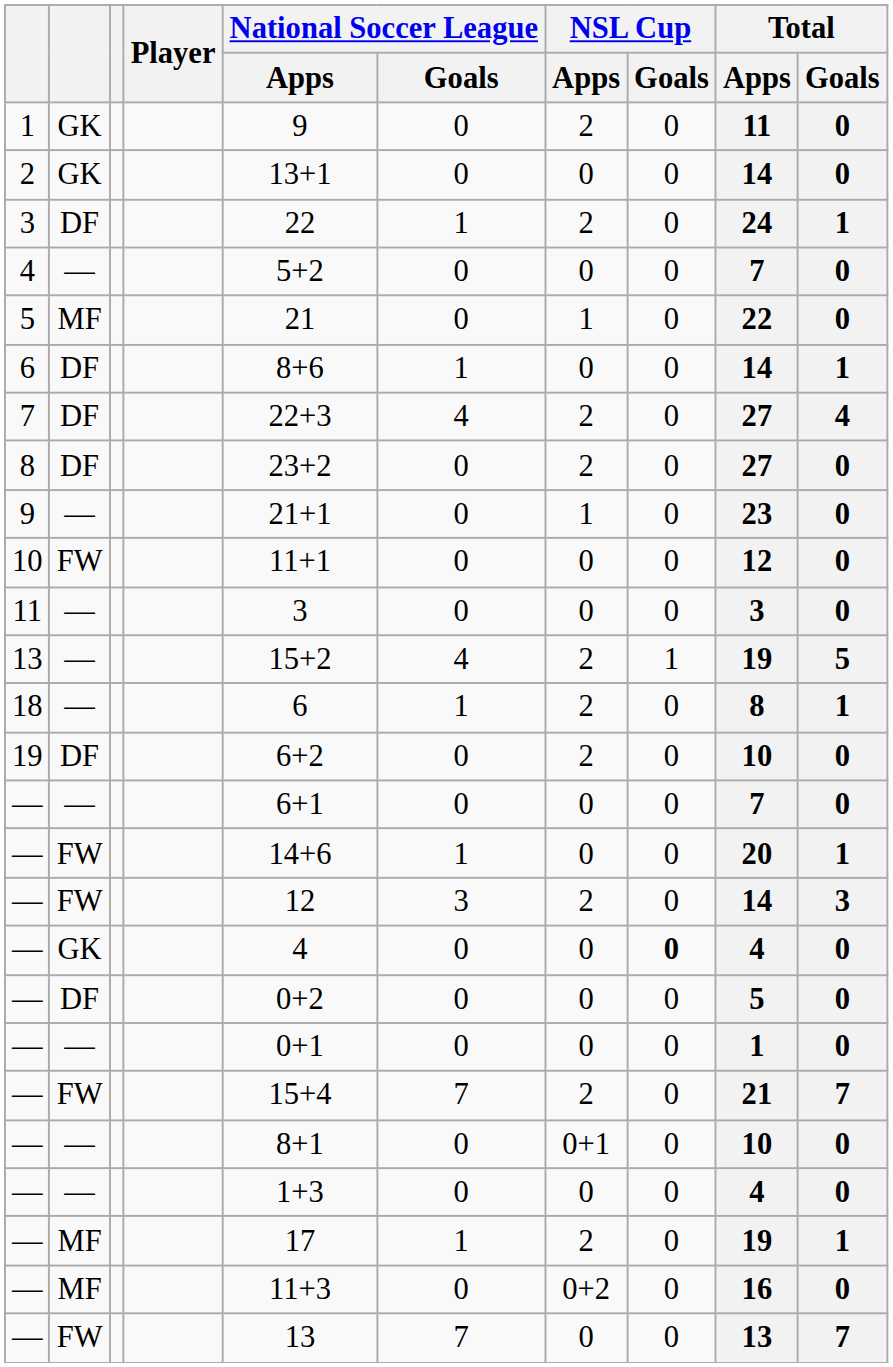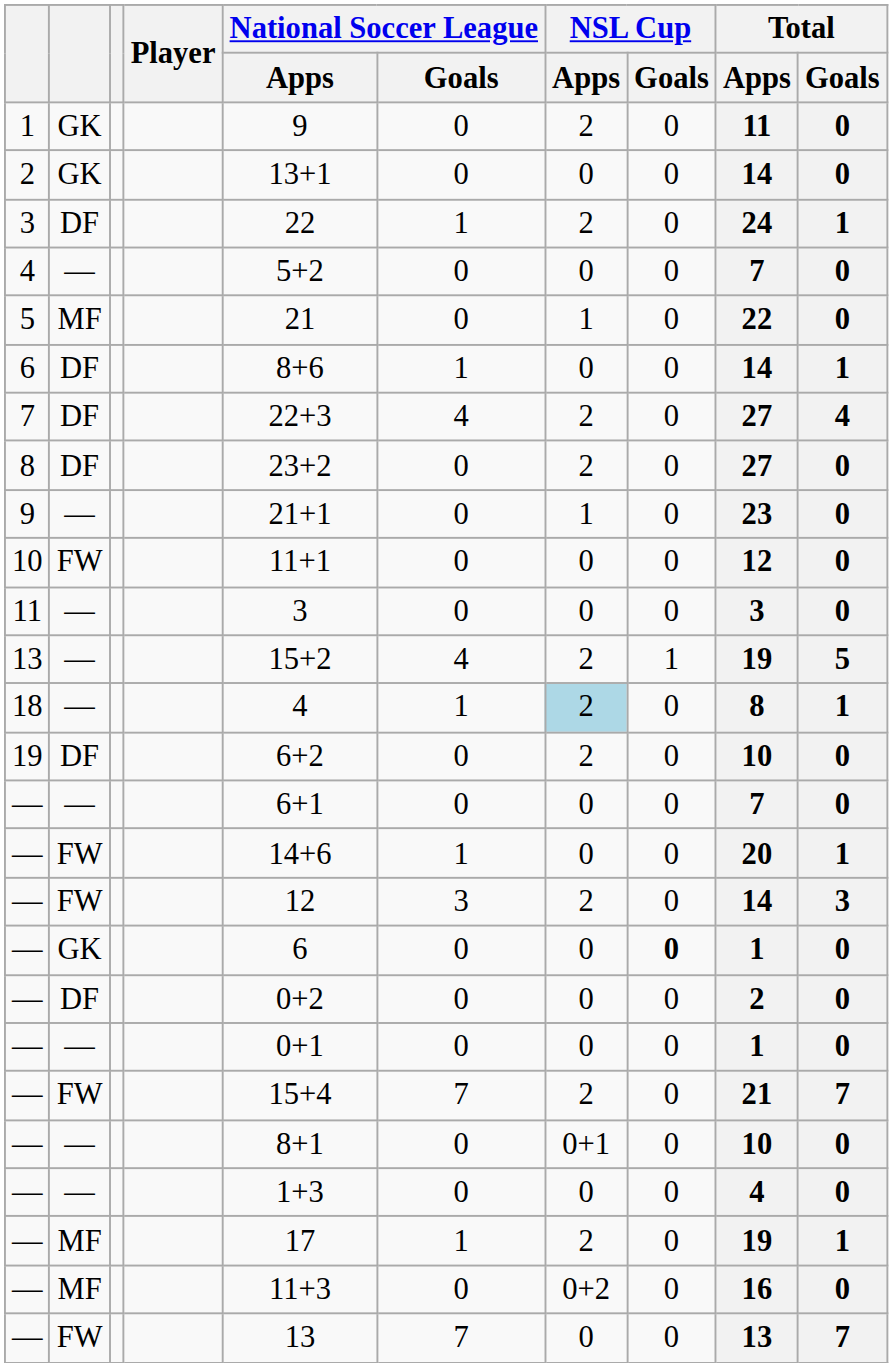 <table class="wikitable sortable" style="text-align:center">
 <tr>
 <th rowspan="2"></th>
 <th rowspan="2"></th>
 <th rowspan="2"></th>
 <th rowspan="2">Player</th>
 <th colspan="2"><a href='#'>National Soccer League</a></th>
 <th colspan="2"><a href='#'>NSL Cup</a></th>
 <th colspan="2">Total</th>
 </tr>
 <tr>
 <th>Apps</th>
 <th>Goals</th>
 <th>Apps</th>
 <th>Goals</th>
 <th>Apps</th>
 <th>Goals</th>
 </tr>
 <tr>
 <td>1</td>
 <td>GK</td>
 <td></td>
 <td align="left"><br></td>
 <td>9</td>
 <td>0<br></td>
 <td>2</td>
 <td>0<br></td>
 <th>11</th>
 <th>0</th>
 </tr>
 <tr>
 <td>2</td>
 <td>GK</td>
 <td></td>
 <td align="left"><br></td>
 <td>13+1</td>
 <td>0<br></td>
 <td>0</td>
 <td>0<br></td>
 <th>14</th>
 <th>0</th>
 </tr>
 <tr>
 <td>3</td>
 <td>DF</td>
 <td></td>
 <td align="left"><br></td>
 <td>22</td>
 <td>1<br></td>
 <td>2</td>
 <td>0<br></td>
 <th>24</th>
 <th>1</th>
 </tr>
 <tr>
 <td>4</td>
 <td>—</td>
 <td></td>
 <td align="left"><br></td>
 <td>5+2</td>
 <td>0<br></td>
 <td>0</td>
 <td>0<br></td>
 <th>7</th>
 <th>0</th>
 </tr>
 <tr>
 <td>5</td>
 <td>MF</td>
 <td></td>
 <td align="left"><br></td>
 <td>21</td>
 <td>0<br></td>
 <td>1</td>
 <td>0<br></td>
 <th>22</th>
 <th>0</th>
 </tr>
 <tr>
 <td>6</td>
 <td>DF</td>
 <td></td>
 <td align="left"><br></td>
 <td>8+6</td>
 <td>1<br></td>
 <td>0</td>
 <td>0<br></td>
 <th>14</th>
 <th>1</th>
 </tr>
 <tr>
 <td>7</td>
 <td>DF</td>
 <td></td>
 <td align="left"><br></td>
 <td>22+3</td>
 <td>4<br></td>
 <td>2</td>
 <td>0<br></td>
 <th>27</th>
 <th>4</th>
 </tr>
 <tr>
 <td>8</td>
 <td>DF</td>
 <td></td>
 <td align="left"><br></td>
 <td>23+2</td>
 <td>0<br></td>
 <td>2</td>
 <td>0<br></td>
 <th>27</th>
 <th>0</th>
 </tr>
 <tr>
 <td>9</td>
 <td>—</td>
 <td></td>
 <td align="left"><br></td>
 <td>21+1</td>
 <td>0<br></td>
 <td>1</td>
 <td>0<br></td>
 <th>23</th>
 <th>0</th>
 </tr>
 <tr>
 <td>10</td>
 <td>FW</td>
 <td></td>
 <td align="left"><br></td>
 <td>11+1</td>
 <td>0<br></td>
 <td>0</td>
 <td>0<br></td>
 <th>12</th>
 <th>0</th>
 </tr>
 <tr>
 <td>11</td>
 <td>—</td>
 <td></td>
 <td align="left"><br></td>
 <td>3</td>
 <td>0<br></td>
 <td>0</td>
 <td>0<br></td>
 <th>3</th>
 <th>0</th>
 </tr>
 <tr>
 <td>13</td>
 <td>—</td>
 <td></td>
 <td align="left"><br></td>
 <td>15+2</td>
 <td>4<br></td>
 <td>2</td>
 <td>1<br></td>
 <th>19</th>
 <th>5</th>
 </tr>
 <tr>
 <td>18</td>
 <td>—</td>
 <td></td>
 <td align="left"><br></td>
-<td>6</td>
+<td>4</td>
 <td>1<br></td>
-<td>2</td>
+<td style="background: lightblue;">2</td>
 <td>0<br></td>
 <th>8</th>
 <th>1</th>
 </tr>
 <tr>
 <td>19</td>
 <td>DF</td>
 <td></td>
 <td align="left"><br></td>
 <td>6+2</td>
 <td>0<br></td>
 <td>2</td>
 <td>0<br></td>
 <th>10</th>
 <th>0</th>
 </tr>
 <tr>
 <td>—</td>
 <td>—</td>
 <td></td>
 <td align="left"><br></td>
 <td>6+1</td>
 <td>0<br></td>
 <td>0</td>
 <td>0<br></td>
 <th>7</th>
 <th>0</th>
 </tr>
 <tr>
 <td>—</td>
 <td>FW</td>
 <td></td>
 <td align="left"><br></td>
 <td>14+6</td>
 <td>1<br></td>
 <td>0</td>
 <td>0<br></td>
 <th>20</th>
 <th>1</th>
 </tr>
 <tr>
 <td>—</td>
 <td>FW</td>
 <td></td>
 <td align="left"><br></td>
 <td>12</td>
 <td>3<br></td>
 <td>2</td>
 <td>0<br></td>
 <th>14</th>
 <th>3</th>
 </tr>
 <tr>
 <td>—</td>
 <td>GK</td>
 <td></td>
 <td align="left"><br></td>
-<td>4</td>
+<td>6</td>
 <td>0<br></td>
 <td>0</td>
 <td><strong>0<br></strong></td>
-<th>4</th>
+<th>1</th>
 <th>0</th>
 </tr>
 <tr>
 <td>—</td>
 <td>DF</td>
 <td></td>
 <td align="left"><br></td>
 <td>0+2</td>
 <td>0<br></td>
 <td>0</td>
 <td>0<br></td>
-<th>5</th>
+<th>2</th>
 <th>0</th>
 </tr>
 <tr>
 <td>—</td>
 <td>—</td>
 <td></td>
 <td align="left"><br></td>
 <td>0+1</td>
 <td>0<br></td>
 <td>0</td>
 <td>0<br></td>
 <th>1</th>
 <th>0</th>
 </tr>
 <tr>
 <td>—</td>
 <td>FW</td>
 <td></td>
 <td align="left"><br></td>
 <td>15+4</td>
 <td>7<br></td>
 <td>2</td>
 <td>0<br></td>
 <th>21</th>
 <th>7</th>
 </tr>
 <tr>
 <td>—</td>
 <td>—</td>
 <td></td>
 <td align="left"><br></td>
 <td>8+1</td>
 <td>0<br></td>
 <td>0+1</td>
 <td>0<br></td>
 <th>10</th>
 <th>0</th>
 </tr>
 <tr>
 <td>—</td>
 <td>—</td>
 <td></td>
 <td align="left"><br></td>
 <td>1+3</td>
 <td>0<br></td>
 <td>0</td>
 <td>0<br></td>
 <th>4</th>
 <th>0</th>
 </tr>
 <tr>
 <td>—</td>
 <td>MF</td>
 <td></td>
 <td align="left"><br></td>
 <td>17</td>
 <td>1<br></td>
 <td>2</td>
 <td>0<br></td>
 <th>19</th>
 <th>1</th>
 </tr>
 <tr>
 <td>—</td>
 <td>MF</td>
 <td></td>
 <td align="left"><br></td>
 <td>11+3</td>
 <td>0<br></td>
 <td>0+2</td>
 <td>0<br></td>
 <th>16</th>
 <th>0</th>
 </tr>
 <tr>
 <td>—</td>
 <td>FW</td>
 <td></td>
 <td align="left"><br></td>
 <td>13</td>
 <td>7<br></td>
 <td>0</td>
 <td>0<br></td>
 <th>13</th>
 <th>7</th>
 </tr>
 </table>
